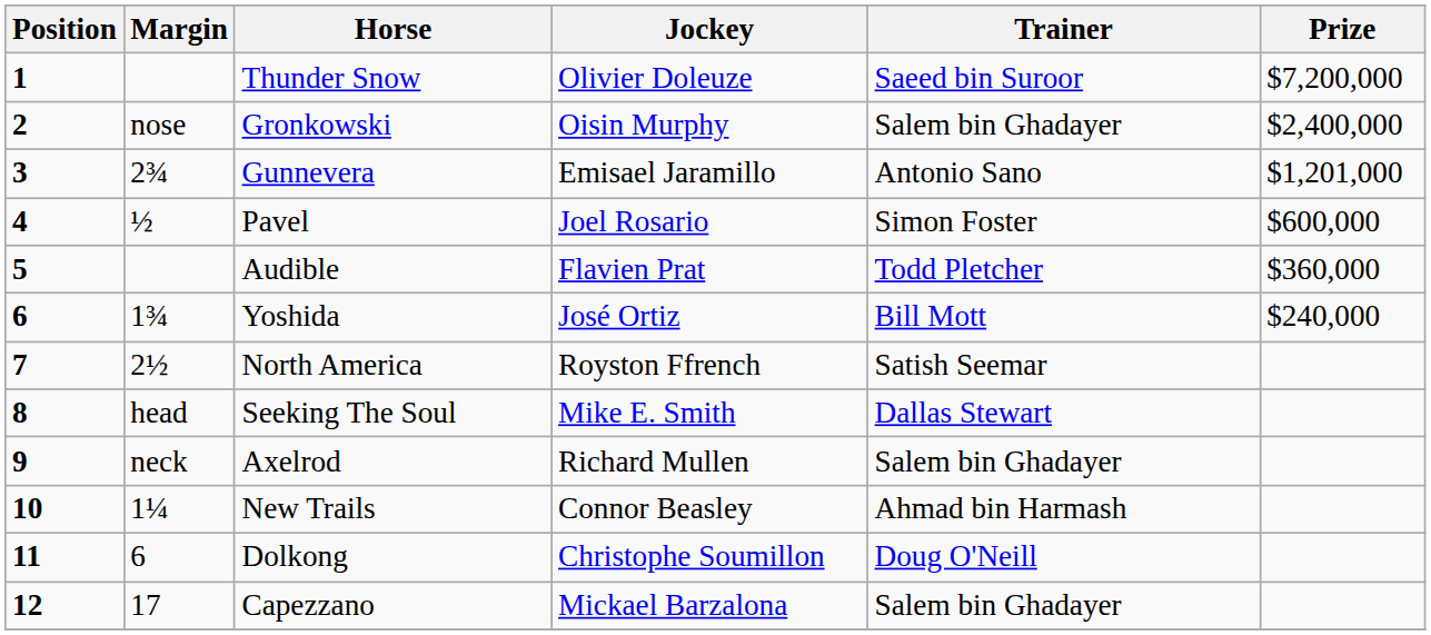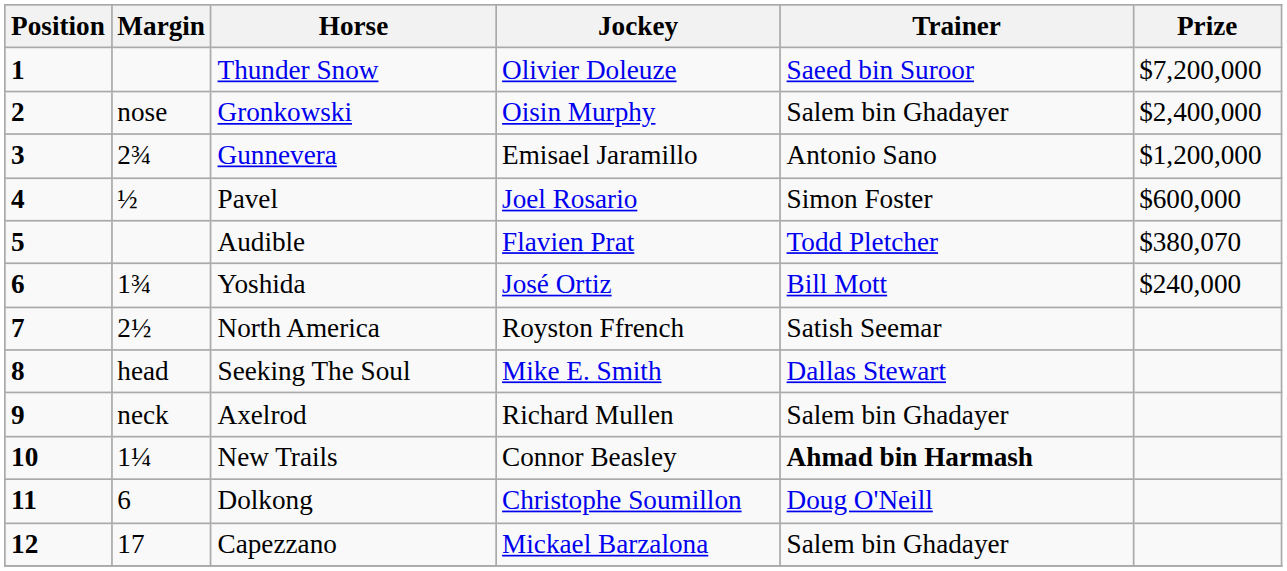 <table class="wikitable sortable">
 <tr>
 <th style="width:35px;">Position</th>
 <th style="width:45px;">Margin</th>
 <th style="width:160px;">Horse</th>
 <th style="width:160px;">Jockey</th>
 <th style="width:200px;">Trainer</th>
 <th style="width:80px;">Prize</th>
 </tr>
 <tr>
 <td><strong>1</strong></td>
 <td></td>
 <td><a href='#'>Thunder Snow</a></td>
 <td><a href='#'>Olivier Doleuze</a></td>
 <td><a href='#'>Saeed bin Suroor</a></td>
 <td>$7,200,000</td>
 </tr>
 <tr>
 <td><strong>2</strong></td>
 <td>nose</td>
 <td><a href='#'>Gronkowski</a></td>
 <td><a href='#'>Oisin Murphy</a></td>
 <td>Salem bin Ghadayer</td>
 <td>$2,400,000</td>
 </tr>
 <tr>
 <td><strong>3</strong></td>
 <td>2¾</td>
 <td><a href='#'>Gunnevera</a></td>
 <td>Emisael Jaramillo</td>
 <td>Antonio Sano</td>
-<td>$1,201,000</td>
+<td>$1,200,000</td>
 </tr>
 <tr>
 <td><strong>4</strong></td>
 <td>½</td>
 <td>Pavel</td>
 <td><a href='#'>Joel Rosario</a></td>
 <td>Simon Foster</td>
 <td>$600,000</td>
 </tr>
 <tr>
 <td><strong>5</strong></td>
 <td></td>
 <td>Audible</td>
 <td><a href='#'>Flavien Prat</a></td>
 <td><a href='#'>Todd Pletcher</a></td>
-<td>$360,000</td>
+<td>$380,070</td>
 </tr>
 <tr>
 <td><strong>6</strong></td>
 <td>1¾</td>
 <td>Yoshida</td>
 <td><a href='#'>José Ortiz</a></td>
 <td><a href='#'>Bill Mott</a></td>
 <td>$240,000</td>
 </tr>
 <tr>
 <td><strong>7</strong></td>
 <td>2½</td>
 <td>North America</td>
 <td>Royston Ffrench</td>
 <td>Satish Seemar</td>
 <td></td>
 </tr>
 <tr>
 <td><strong>8</strong></td>
 <td>head</td>
 <td>Seeking The Soul</td>
 <td><a href='#'>Mike E. Smith</a></td>
 <td><a href='#'>Dallas Stewart</a></td>
 <td></td>
 </tr>
 <tr>
 <td><strong>9</strong></td>
 <td>neck</td>
 <td>Axelrod</td>
 <td>Richard Mullen</td>
 <td>Salem bin Ghadayer</td>
 <td></td>
 </tr>
 <tr>
 <td><strong>10</strong></td>
 <td>1¼</td>
 <td>New Trails</td>
 <td>Connor Beasley</td>
-<td>Ahmad bin Harmash</td>
+<td><strong>Ahmad bin Harmash</strong></td>
 <td></td>
 </tr>
 <tr>
 <td><strong>11</strong></td>
 <td>6</td>
 <td>Dolkong</td>
 <td><a href='#'>Christophe Soumillon</a></td>
 <td><a href='#'>Doug O'Neill</a></td>
 <td></td>
 </tr>
 <tr>
 <td><strong>12</strong></td>
 <td>17</td>
 <td>Capezzano</td>
 <td><a href='#'>Mickael Barzalona</a></td>
 <td>Salem bin Ghadayer</td>
 <td></td>
 </tr>
 <tr>
 </tr>
 </table>
